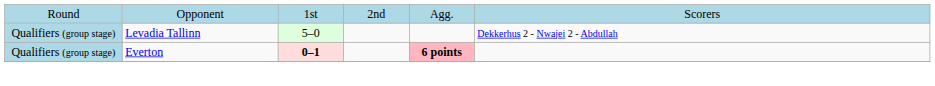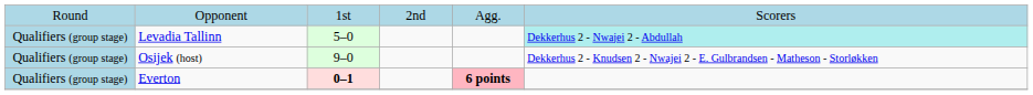 <table class="wikitable" style="text-align:center">
 <tr bgcolor=lightblue>
 <td width=150px>Round</td>
 <td width=200px>Opponent</td>
 <td width=80px>1st</td>
 <td width=80px>2nd</td>
 <td width=80px>Agg.</td>
 <td width=600px>Scorers</td>
 </tr>
 <tr>
 <td bgcolor=lightblue>Qualifiers <small>(group stage)</small></td>
 <td align=left> <a href='#'>Levadia Tallinn</a></td>
 <td bgcolor="#ddffdd">5–0</td>
 <td></td>
 <td></td>
-<td align=left><small><a href='#'>Dekkerhus</a> 2 - <a href='#'>Nwajei</a> 2 - <a href='#'>Abdullah</a></small></td>
+<td align=left style="background: paleturquoise;"><small><a href='#'>Dekkerhus</a> 2 - <a href='#'>Nwajei</a> 2 - <a href='#'>Abdullah</a></small></td>
+</tr>
+<tr>
+<td bgcolor=lightblue>Qualifiers <small>(group stage)</small></td>
+<td align=left> <a href='#'>Osijek</a> <small>(host)</small></td>
+<td bgcolor="#ddffdd">9–0</td>
+<td></td>
+<td></td>
+<td align=left><small><a href='#'>Dekkerhus</a> 2 - <a href='#'>Knudsen</a> 2 - <a href='#'>Nwajei</a> 2 - <a href='#'>E. Gulbrandsen</a> - <a href='#'>Matheson</a> - <a href='#'>Storløkken</a></small></td>
 </tr>
 <tr>
 <td bgcolor=lightblue>Qualifiers <small>(group stage)</small></td>
 <td align=left> <a href='#'>Everton</a></td>
 <td bgcolor="#ffdddd"><strong>0–1</strong></td>
 <td></td>
 <td bgcolor=lightpink><strong>6 points</strong></td>
 <td align=left></td>
 </tr>
 <tr>
 </tr>
 </table>
